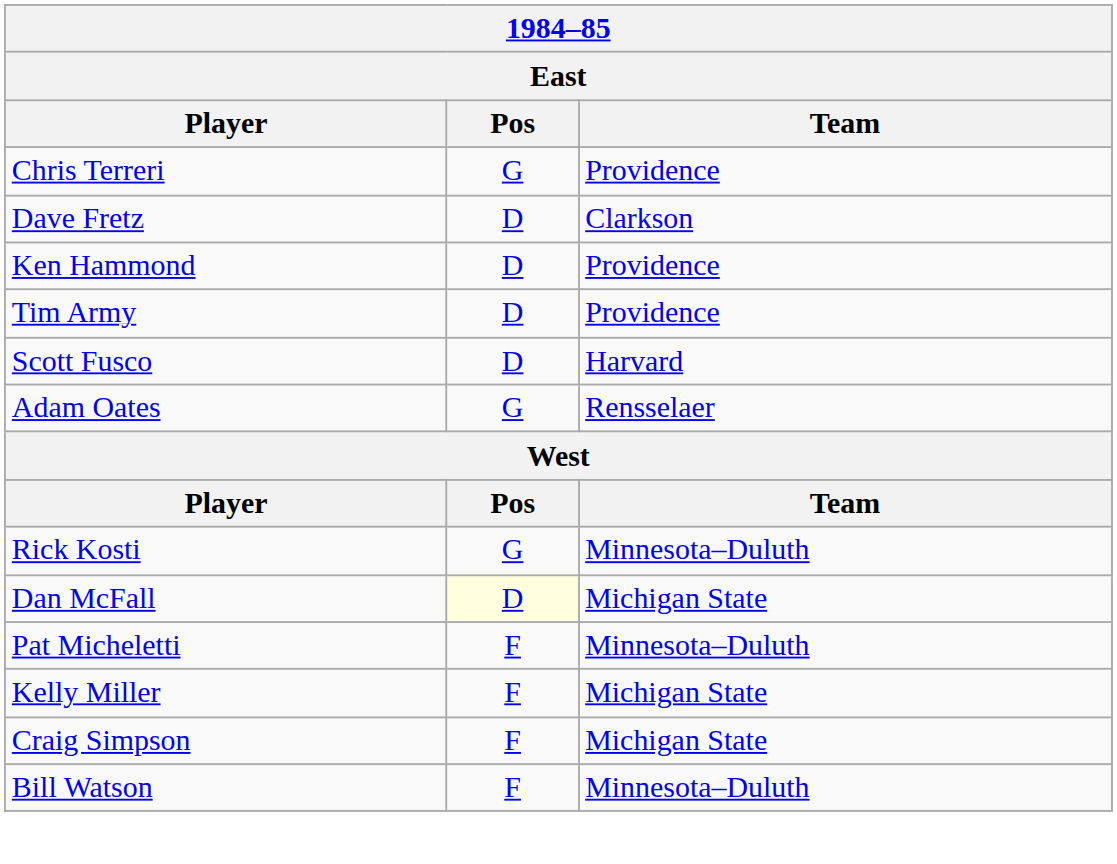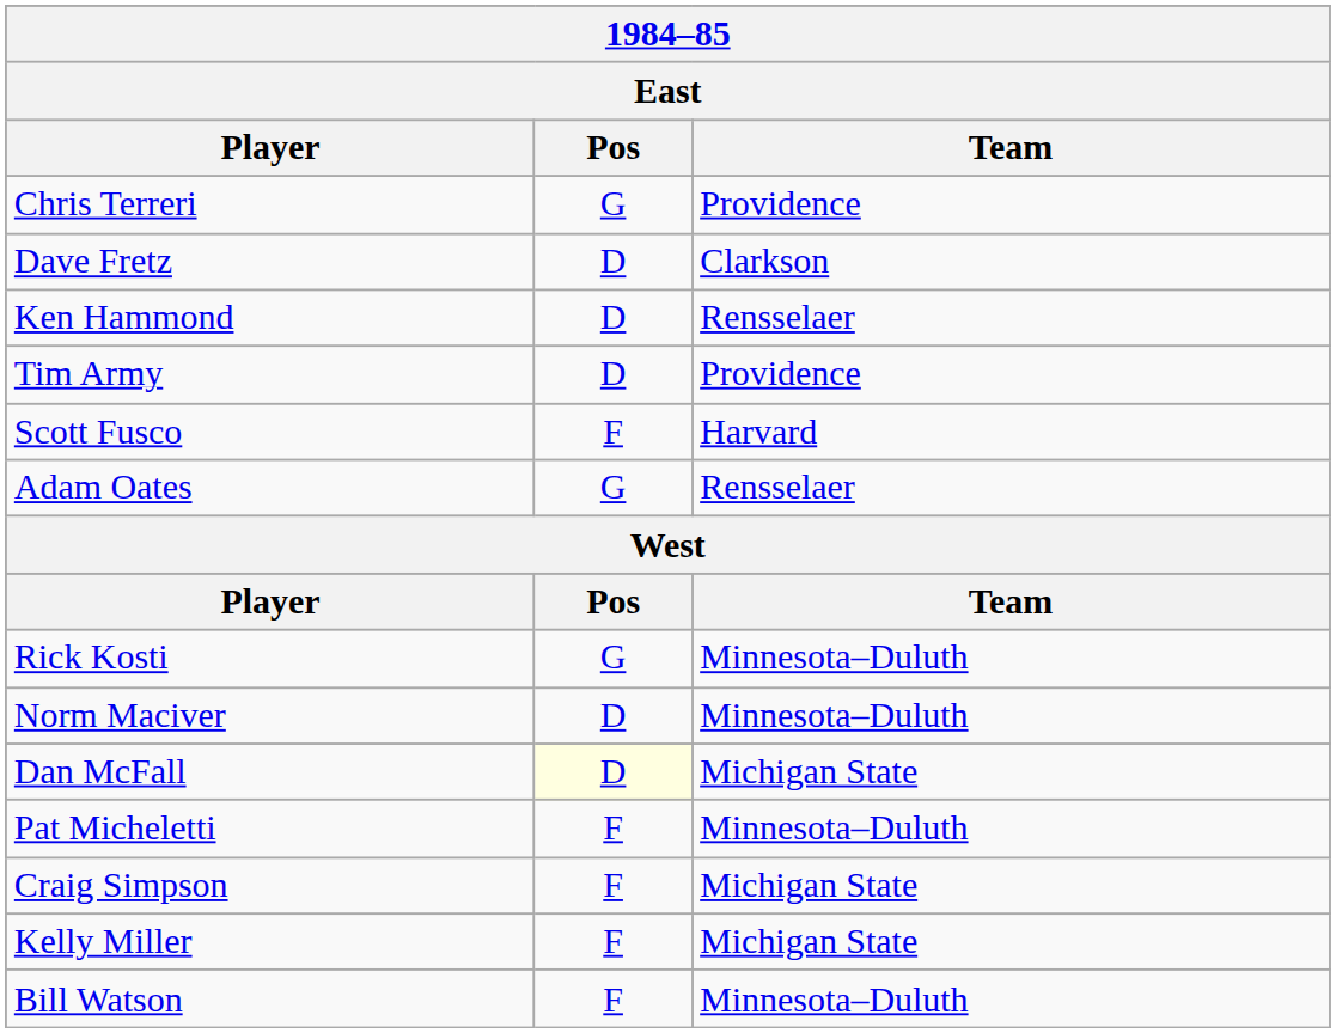 <table class="wikitable" width=95%>
 <tr>
 <th colspan=3><a href='#'>1984–85</a></th>
 </tr>
 <tr>
 <th colspan=3><strong>East</strong></th>
 </tr>
 <tr>
 <th>Player</th>
 <th>Pos</th>
 <th>Team</th>
 </tr>
 <tr>
 <td><a href='#'>Chris Terreri</a></td>
 <td style="text-align:center;"><a href='#'>G</a></td>
 <td><a href='#'>Providence</a></td>
 </tr>
 <tr>
 <td><a href='#'>Dave Fretz</a></td>
 <td style="text-align:center;"><a href='#'>D</a></td>
 <td><a href='#'>Clarkson</a></td>
 </tr>
 <tr>
 <td><a href='#'>Ken Hammond</a></td>
 <td style="text-align:center;"><a href='#'>D</a></td>
-<td><a href='#'>Providence</a></td>
+<td><a href='#'>Rensselaer</a></td>
 </tr>
 <tr>
 <td><a href='#'>Tim Army</a></td>
 <td style="text-align:center;"><a href='#'>D</a></td>
 <td><a href='#'>Providence</a></td>
 </tr>
 <tr>
 <td><a href='#'>Scott Fusco</a></td>
-<td style="text-align:center;"><a href='#'>D</a></td>
+<td style="text-align:center;"><a href='#'>F</a></td>
 <td><a href='#'>Harvard</a></td>
 </tr>
 <tr>
 <td><a href='#'>Adam Oates</a></td>
 <td style="text-align:center;"><a href='#'>G</a></td>
 <td><a href='#'>Rensselaer</a></td>
 </tr>
 <tr>
 <th colspan=3><strong>West</strong></th>
 </tr>
 <tr>
 <th>Player</th>
 <th>Pos</th>
 <th>Team</th>
 </tr>
 <tr>
 <td><a href='#'>Rick Kosti</a></td>
 <td style="text-align:center;"><a href='#'>G</a></td>
 <td><a href='#'>Minnesota–Duluth</a></td>
 </tr>
 <tr>
+<td><a href='#'>Norm Maciver</a></td>
+<td style="text-align:center;"><a href='#'>D</a></td>
+<td><a href='#'>Minnesota–Duluth</a></td>
+</tr>
+<tr>
 <td><a href='#'>Dan McFall</a></td>
 <td style="background: lightyellow; text-align:center;"><a href='#'>D</a></td>
 <td><a href='#'>Michigan State</a></td>
 </tr>
 <tr>
 <td><a href='#'>Pat Micheletti</a></td>
 <td style="text-align:center;"><a href='#'>F</a></td>
 <td><a href='#'>Minnesota–Duluth</a></td>
 </tr>
 <tr>
-<td><a href='#'>Kelly Miller</a></td>
+<td><a href='#'>Craig Simpson</a></td>
 <td style="text-align:center;"><a href='#'>F</a></td>
 <td><a href='#'>Michigan State</a></td>
 </tr>
 <tr>
-<td><a href='#'>Craig Simpson</a></td>
+<td><a href='#'>Kelly Miller</a></td>
 <td style="text-align:center;"><a href='#'>F</a></td>
 <td><a href='#'>Michigan State</a></td>
 </tr>
 <tr>
 <td><a href='#'>Bill Watson</a></td>
 <td style="text-align:center;"><a href='#'>F</a></td>
 <td><a href='#'>Minnesota–Duluth</a></td>
 </tr>
 </table>
